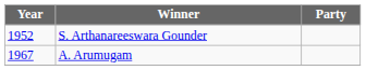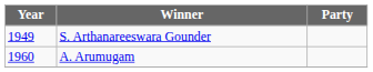 <table class="wikitable" width="50%">
 <tr>
 <th style="background-color:#666666; color:white">Year</th>
 <th style="background-color:#666666; color:white">Winner</th>
 <th style="background-color:#666666; color:white" colspan="2">Party</th>
 </tr>
 <tr>
-<td><a href='#'>1952</a></td>
+<td><a href='#'>1949</a></td>
 <td><a href='#'>S. Arthanareeswara Gounder</a></td>
 <td></td>
 </tr>
 <tr>
-<td><a href='#'>1967</a></td>
+<td><a href='#'>1960</a></td>
 <td><a href='#'>A. Arumugam</a></td>
 <td></td>
 </tr>
 <tr>
 </tr>
 </table>
